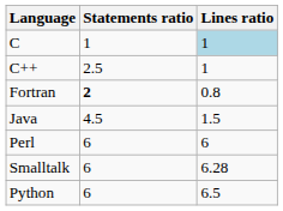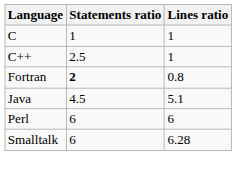 <table class="wikitable sortable" style="float:right;">
 <tr>
 <th scope="col">Language</th>
 <th scope="col">Statements ratio</th>
 <th scope="col">Lines ratio</th>
 </tr>
 <tr>
 <td>C</td>
 <td>1</td>
-<td style="background: lightblue;">1</td>
+<td>1</td>
 </tr>
 <tr>
 <td>C++</td>
 <td>2.5</td>
 <td>1</td>
 </tr>
 <tr>
 <td>Fortran</td>
 <td><strong>2</strong></td>
 <td>0.8</td>
 </tr>
 <tr>
 <td>Java</td>
 <td>4.5</td>
-<td>1.5</td>
+<td>5.1</td>
 </tr>
 <tr>
 <td>Perl</td>
 <td>6</td>
 <td>6</td>
 </tr>
 <tr>
 <td>Smalltalk</td>
 <td>6</td>
 <td>6.28</td>
 </tr>
-<tr>
-<td>Python</td>
-<td>6</td>
-<td>6.5</td>
-</tr>
 </table>
